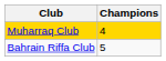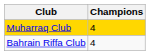 <table class="wikitable sortable">
 <tr>
 <th>Club</th>
 <th>Champions</th>
 </tr>
 <tr ! style="background:gold;">
 <td><a href='#'>Muharraq Club</a></td>
 <td>4</td>
 </tr>
 <tr>
 <td><a href='#'>Bahrain Riffa Club</a></td>
-<td>5</td>
+<td>4</td>
 </tr>
 </table>
